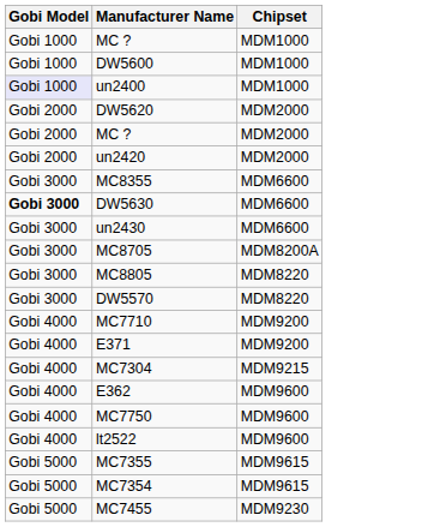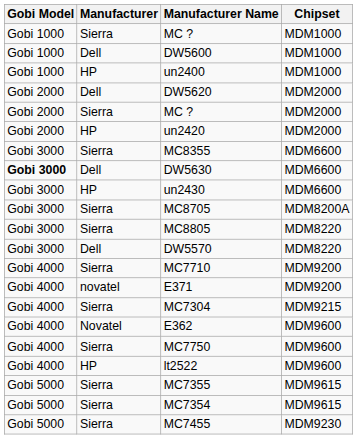 <table class="wikitable sortable">
 <tr>
 <th>Gobi Model</th>
+<th>Manufacturer</th>
 <th>Manufacturer Name</th>
 <th>Chipset</th>
 </tr>
 <tr>
 <td>Gobi 1000</td>
+<td>Sierra</td>
 <td>MC ?</td>
 <td>MDM1000</td>
 </tr>
 <tr>
 <td>Gobi 1000</td>
+<td>Dell</td>
 <td>DW5600</td>
 <td>MDM1000</td>
 </tr>
 <tr>
-<td style="background: lavender;">Gobi 1000</td>
+<td>Gobi 1000</td>
+<td>HP</td>
 <td>un2400</td>
 <td>MDM1000</td>
 </tr>
 <tr>
 <td>Gobi 2000</td>
+<td>Dell</td>
 <td>DW5620</td>
 <td>MDM2000</td>
 </tr>
 <tr>
 <td>Gobi 2000</td>
+<td>Sierra</td>
 <td>MC ?</td>
 <td>MDM2000</td>
 </tr>
 <tr>
 <td>Gobi 2000</td>
+<td>HP</td>
 <td>un2420</td>
 <td>MDM2000</td>
 </tr>
 <tr>
 <td>Gobi 3000</td>
+<td>Sierra</td>
 <td>MC8355</td>
 <td>MDM6600</td>
 </tr>
 <tr>
 <td><strong>Gobi 3000</strong></td>
+<td>Dell</td>
 <td>DW5630</td>
 <td>MDM6600</td>
 </tr>
 <tr>
 <td>Gobi 3000</td>
+<td>HP</td>
 <td>un2430</td>
 <td>MDM6600</td>
 </tr>
 <tr>
 <td>Gobi 3000</td>
+<td>Sierra</td>
 <td>MC8705</td>
 <td>MDM8200A</td>
 </tr>
 <tr>
 <td>Gobi 3000</td>
+<td>Sierra</td>
 <td>MC8805</td>
 <td>MDM8220</td>
 </tr>
 <tr>
 <td>Gobi 3000</td>
+<td>Dell</td>
 <td>DW5570</td>
 <td>MDM8220</td>
 </tr>
 <tr>
 <td>Gobi 4000</td>
+<td>Sierra</td>
 <td>MC7710</td>
 <td>MDM9200</td>
 </tr>
 <tr>
 <td>Gobi 4000</td>
+<td>novatel</td>
 <td>E371</td>
 <td>MDM9200</td>
 </tr>
 <tr>
 <td>Gobi 4000</td>
+<td>Sierra</td>
 <td>MC7304</td>
 <td>MDM9215</td>
 </tr>
 <tr>
 <td>Gobi 4000</td>
+<td>Novatel</td>
 <td>E362</td>
 <td>MDM9600</td>
 </tr>
 <tr>
 <td>Gobi 4000</td>
+<td>Sierra</td>
 <td>MC7750</td>
 <td>MDM9600</td>
 </tr>
 <tr>
 <td>Gobi 4000</td>
+<td>HP</td>
 <td>lt2522</td>
 <td>MDM9600</td>
 </tr>
 <tr>
 <td>Gobi 5000</td>
+<td>Sierra</td>
 <td>MC7355</td>
 <td>MDM9615</td>
 </tr>
 <tr>
 <td>Gobi 5000</td>
+<td>Sierra</td>
 <td>MC7354</td>
 <td>MDM9615</td>
 </tr>
 <tr>
 <td>Gobi 5000</td>
+<td>Sierra</td>
 <td>MC7455</td>
 <td>MDM9230</td>
 </tr>
 </table>
